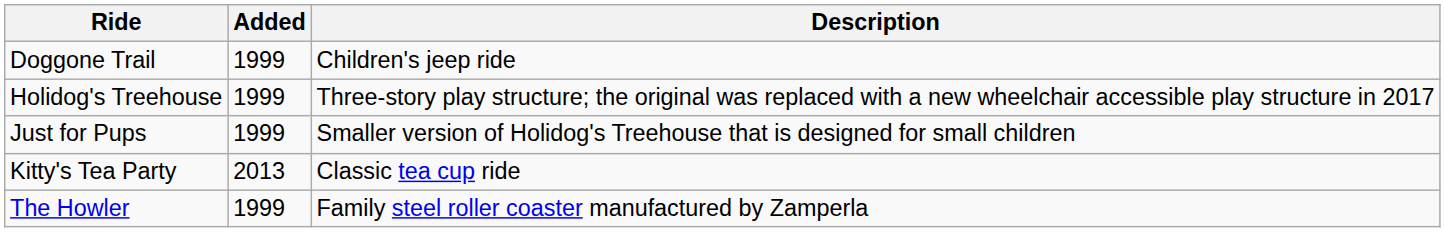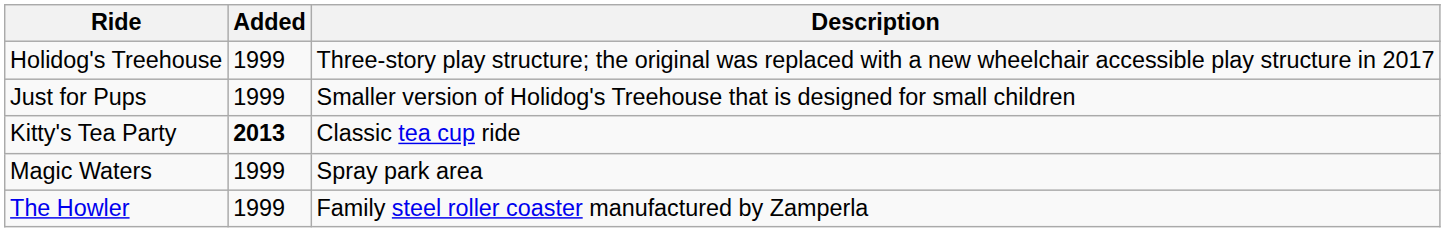 <table class="wikitable sortable">
 <tr>
 <th scope="col">Ride</th>
 <th scope="col">Added</th>
 <th scope="col" class="unsortable">Description</th>
-</tr>
-<tr>
-<td>Doggone Trail</td>
-<td>1999</td>
-<td>Children's jeep ride</td>
 </tr>
 <tr>
 <td>Holidog's Treehouse</td>
 <td>1999</td>
 <td>Three-story play structure; the original was replaced with a new wheelchair accessible play structure in 2017</td>
 </tr>
 <tr>
 <td>Just for Pups</td>
 <td>1999</td>
 <td>Smaller version of Holidog's Treehouse that is designed for small children</td>
 </tr>
 <tr>
 <td>Kitty's Tea Party</td>
-<td>2013</td>
+<td><strong>2013</strong></td>
 <td>Classic <a href='#'>tea cup</a> ride</td>
+</tr>
+<tr>
+<td>Magic Waters</td>
+<td>1999</td>
+<td>Spray park area</td>
 </tr>
 <tr>
 <td><a href='#'>The Howler</a></td>
 <td>1999</td>
 <td>Family <a href='#'>steel roller coaster</a> manufactured by Zamperla</td>
 </tr>
 </table>
